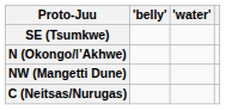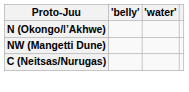 <table class=wikitable>
 <tr>
 <th>Proto-Juu</th>
 <th> 'belly'</th>
 <th> 'water'</th>
 <th></th>
-</tr>
-<tr>
-<th>SE (Tsumkwe)</th>
-<td></td>
-<td></td>
-<td></td>
 </tr>
 <tr>
 <th>N (Okongo/ǀʼAkhwe)</th>
 <td></td>
 <td></td>
 <td></td>
 </tr>
 <tr>
 <th>NW (Mangetti Dune)</th>
 <td></td>
 <td></td>
 <td></td>
 </tr>
 <tr>
 <th>C (Neitsas/Nurugas)</th>
 <td></td>
 <td></td>
 <td></td>
 </tr>
 </table>
